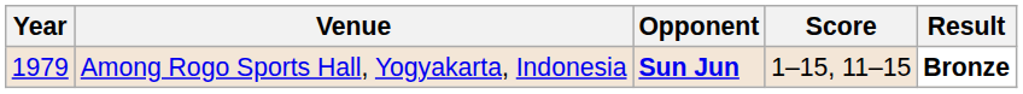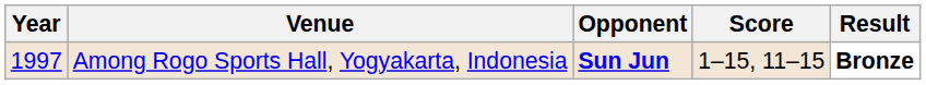 <table class="sortable wikitable" style="font-size: 90%;">
 <tr>
 <th>Year</th>
 <th>Venue</th>
 <th>Opponent</th>
 <th>Score</th>
 <th>Result</th>
 </tr>
 <tr style="background:#F3E6D7">
-<td align="center"><a href='#'>1979</a></td>
+<td align="center"><a href='#'>1997</a></td>
 <td align="left"><a href='#'>Among Rogo Sports Hall</a>, <a href='#'>Yogyakarta</a>, <a href='#'>Indonesia</a></td>
 <td align="left"><strong> <a href='#'>Sun Jun</a></strong></td>
 <td align="left">1–15, 11–15</td>
 <td style="text-align:left; background:white"> <strong>Bronze</strong></td>
 </tr>
 </table>
